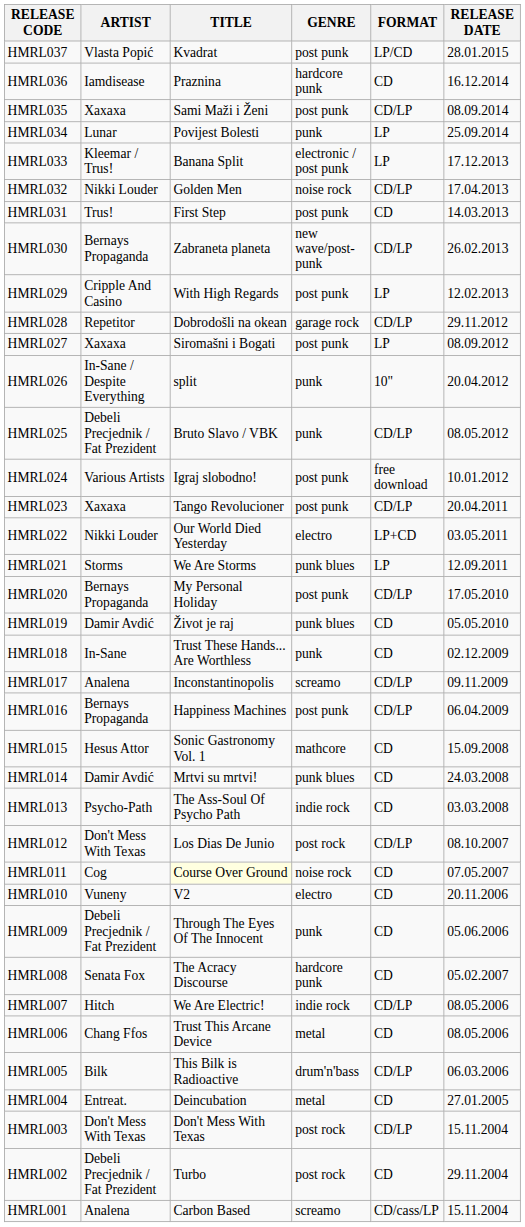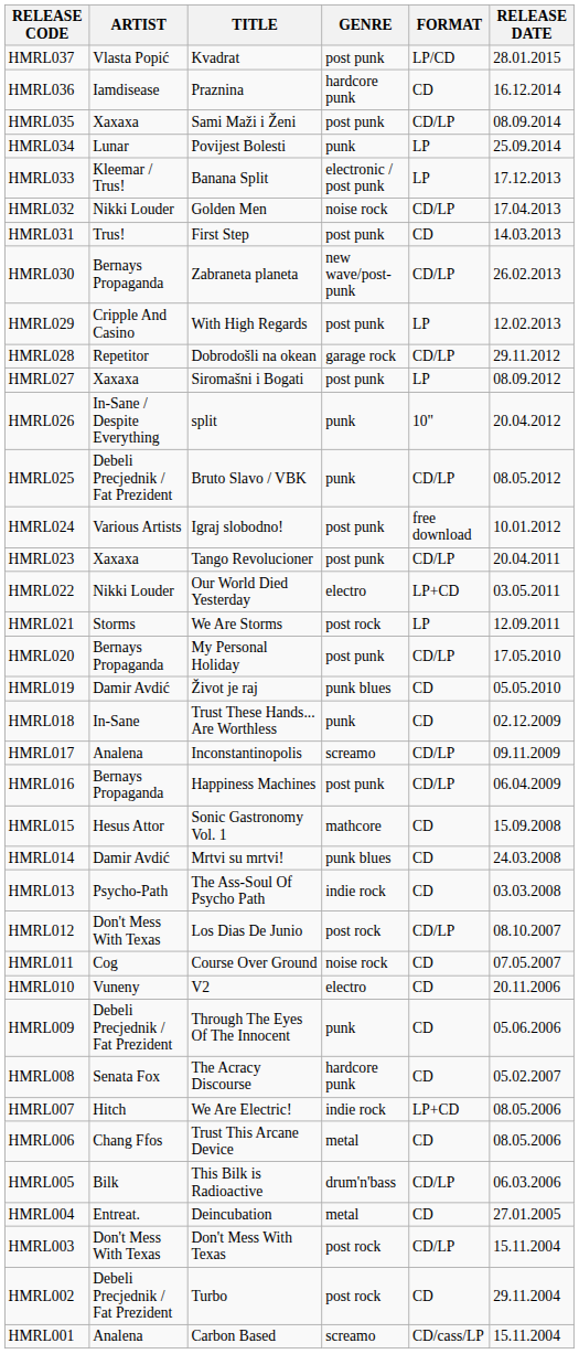 <table class="wikitable sortable">
 <tr>
 <th>RELEASE CODE</th>
 <th>ARTIST</th>
 <th>TITLE</th>
 <th>GENRE</th>
 <th>FORMAT</th>
 <th>RELEASE DATE</th>
 </tr>
 <tr>
 <td>HMRL037</td>
 <td>Vlasta Popić</td>
 <td>Kvadrat</td>
 <td>post punk</td>
 <td>LP/CD</td>
 <td>28.01.2015</td>
 </tr>
 <tr>
 <td>HMRL036</td>
 <td>Iamdisease</td>
 <td>Praznina</td>
 <td>hardcore punk</td>
 <td>CD</td>
 <td>16.12.2014</td>
 </tr>
 <tr>
 <td>HMRL035</td>
 <td>Xaxaxa</td>
 <td>Sami Maži i Ženi</td>
 <td>post punk</td>
 <td>CD/LP</td>
 <td>08.09.2014</td>
 </tr>
 <tr>
 <td>HMRL034</td>
 <td>Lunar</td>
 <td>Povijest Bolesti</td>
 <td>punk</td>
 <td>LP</td>
 <td>25.09.2014</td>
 </tr>
 <tr>
 <td>HMRL033</td>
 <td>Kleemar / Trus!</td>
 <td>Banana Split</td>
 <td>electronic / post punk</td>
 <td>LP</td>
 <td>17.12.2013</td>
 </tr>
 <tr>
 <td>HMRL032</td>
 <td>Nikki Louder</td>
 <td>Golden Men</td>
 <td>noise rock</td>
 <td>CD/LP</td>
 <td>17.04.2013</td>
 </tr>
 <tr>
 <td>HMRL031</td>
 <td>Trus!</td>
 <td>First Step</td>
 <td>post punk</td>
 <td>CD</td>
 <td>14.03.2013</td>
 </tr>
 <tr>
 <td>HMRL030</td>
 <td>Bernays Propaganda</td>
 <td>Zabraneta planeta</td>
 <td>new wave/post-punk</td>
 <td>CD/LP</td>
 <td>26.02.2013</td>
 </tr>
 <tr>
 <td>HMRL029</td>
 <td>Cripple And Casino</td>
 <td>With High Regards</td>
 <td>post punk</td>
 <td>LP</td>
 <td>12.02.2013</td>
 </tr>
 <tr>
 <td>HMRL028</td>
 <td>Repetitor</td>
 <td>Dobrodošli na okean</td>
 <td>garage rock</td>
 <td>CD/LP</td>
 <td>29.11.2012</td>
 </tr>
 <tr>
 <td>HMRL027</td>
 <td>Xaxaxa</td>
 <td>Siromašni i Bogati</td>
 <td>post punk</td>
 <td>LP</td>
 <td>08.09.2012</td>
 </tr>
 <tr>
 <td>HMRL026</td>
 <td>In-Sane / Despite Everything</td>
 <td>split</td>
 <td>punk</td>
 <td>10"</td>
 <td>20.04.2012</td>
 </tr>
 <tr>
 <td>HMRL025</td>
 <td>Debeli Precjednik / Fat Prezident</td>
 <td>Bruto Slavo / VBK</td>
 <td>punk</td>
 <td>CD/LP</td>
 <td>08.05.2012</td>
 </tr>
 <tr>
 <td>HMRL024</td>
 <td>Various Artists</td>
 <td>Igraj slobodno!</td>
 <td>post punk</td>
 <td>free download</td>
 <td>10.01.2012</td>
 </tr>
 <tr>
 <td>HMRL023</td>
 <td>Xaxaxa</td>
 <td>Tango Revolucioner</td>
 <td>post punk</td>
 <td>CD/LP</td>
 <td>20.04.2011</td>
 </tr>
 <tr>
 <td>HMRL022</td>
 <td>Nikki Louder</td>
 <td>Our World Died Yesterday</td>
 <td>electro</td>
 <td>LP+CD</td>
 <td>03.05.2011</td>
 </tr>
 <tr>
 <td>HMRL021</td>
 <td>Storms</td>
 <td>We Are Storms</td>
-<td>punk blues</td>
+<td>post rock</td>
 <td>LP</td>
 <td>12.09.2011</td>
 </tr>
 <tr>
 <td>HMRL020</td>
 <td>Bernays Propaganda</td>
 <td>My Personal Holiday</td>
 <td>post punk</td>
 <td>CD/LP</td>
 <td>17.05.2010</td>
 </tr>
 <tr>
 <td>HMRL019</td>
 <td>Damir Avdić</td>
 <td>Život je raj</td>
 <td>punk blues</td>
 <td>CD</td>
 <td>05.05.2010</td>
 </tr>
 <tr>
 <td>HMRL018</td>
 <td>In-Sane</td>
 <td>Trust These Hands... Are Worthless</td>
 <td>punk</td>
 <td>CD</td>
 <td>02.12.2009</td>
 </tr>
 <tr>
 <td>HMRL017</td>
 <td>Analena</td>
 <td>Inconstantinopolis</td>
 <td>screamo</td>
 <td>CD/LP</td>
 <td>09.11.2009</td>
 </tr>
 <tr>
 <td>HMRL016</td>
 <td>Bernays Propaganda</td>
 <td>Happiness Machines</td>
 <td>post punk</td>
 <td>CD/LP</td>
 <td>06.04.2009</td>
 </tr>
 <tr>
 <td>HMRL015</td>
 <td>Hesus Attor</td>
 <td>Sonic Gastronomy Vol. 1</td>
 <td>mathcore</td>
 <td>CD</td>
 <td>15.09.2008</td>
 </tr>
 <tr>
 <td>HMRL014</td>
 <td>Damir Avdić</td>
 <td>Mrtvi su mrtvi!</td>
 <td>punk blues</td>
 <td>CD</td>
 <td>24.03.2008</td>
 </tr>
 <tr>
 <td>HMRL013</td>
 <td>Psycho-Path</td>
 <td>The Ass-Soul Of Psycho Path</td>
 <td>indie rock</td>
 <td>CD</td>
 <td>03.03.2008</td>
 </tr>
 <tr>
 <td>HMRL012</td>
 <td>Don't Mess With Texas</td>
 <td>Los Dias De Junio</td>
 <td>post rock</td>
 <td>CD/LP</td>
 <td>08.10.2007</td>
 </tr>
 <tr>
 <td>HMRL011</td>
 <td>Cog</td>
-<td style="background: lightyellow;">Course Over Ground</td>
+<td>Course Over Ground</td>
 <td>noise rock</td>
 <td>CD</td>
 <td>07.05.2007</td>
 </tr>
 <tr>
 <td>HMRL010</td>
 <td>Vuneny</td>
 <td>V2</td>
 <td>electro</td>
 <td>CD</td>
 <td>20.11.2006</td>
 </tr>
 <tr>
 <td>HMRL009</td>
 <td>Debeli Precjednik / Fat Prezident</td>
 <td>Through The Eyes Of The Innocent</td>
 <td>punk</td>
 <td>CD</td>
 <td>05.06.2006</td>
 </tr>
 <tr>
 <td>HMRL008</td>
 <td>Senata Fox</td>
 <td>The Acracy Discourse</td>
 <td>hardcore punk</td>
 <td>CD</td>
 <td>05.02.2007</td>
 </tr>
 <tr>
 <td>HMRL007</td>
 <td>Hitch</td>
 <td>We Are Electric!</td>
 <td>indie rock</td>
-<td>CD/LP</td>
+<td>LP+CD</td>
 <td>08.05.2006</td>
 </tr>
 <tr>
 <td>HMRL006</td>
 <td>Chang Ffos</td>
 <td>Trust This Arcane Device</td>
 <td>metal</td>
 <td>CD</td>
 <td>08.05.2006</td>
 </tr>
 <tr>
 <td>HMRL005</td>
 <td>Bilk</td>
 <td>This Bilk is Radioactive</td>
 <td>drum'n'bass</td>
 <td>CD/LP</td>
 <td>06.03.2006</td>
 </tr>
 <tr>
 <td>HMRL004</td>
 <td>Entreat.</td>
 <td>Deincubation</td>
 <td>metal</td>
 <td>CD</td>
 <td>27.01.2005</td>
 </tr>
 <tr>
 <td>HMRL003</td>
 <td>Don't Mess With Texas</td>
 <td>Don't Mess With Texas</td>
 <td>post rock</td>
 <td>CD/LP</td>
 <td>15.11.2004</td>
 </tr>
 <tr>
 <td>HMRL002</td>
 <td>Debeli Precjednik / Fat Prezident</td>
 <td>Turbo</td>
 <td>post rock</td>
 <td>CD</td>
 <td>29.11.2004</td>
 </tr>
 <tr>
 <td>HMRL001</td>
 <td>Analena</td>
 <td>Carbon Based</td>
 <td>screamo</td>
 <td>CD/cass/LP</td>
 <td>15.11.2004</td>
 </tr>
 </table>
